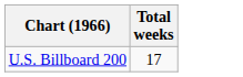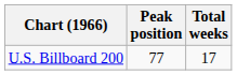 <table class="wikitable sortable">
 <tr>
 <th>Chart (1966)</th>
+<th>Peak<br>position</th>
 <th>Total<br>weeks</th>
 </tr>
 <tr>
 <td align="left"><a href='#'>U.S. Billboard 200</a></td>
+<td style="text-align:center;">77</td>
 <td style="text-align:center;">17</td>
 </tr>
 </table>
